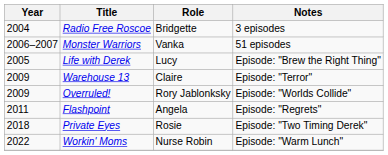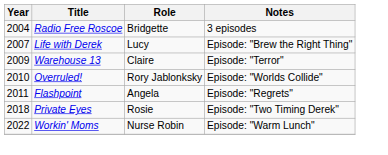 <table class="wikitable sortable">
 <tr>
 <th>Year</th>
 <th>Title</th>
 <th>Role</th>
 <th class="unsortable">Notes</th>
 </tr>
 <tr>
 <td>2004</td>
 <td><em><a href='#'>Radio Free Roscoe</a></em></td>
 <td>Bridgette</td>
 <td>3 episodes</td>
 </tr>
 <tr>
-<td>2006–2007</td>
-<td><em><a href='#'>Monster Warriors</a></em></td>
-<td>Vanka</td>
-<td>51 episodes</td>
-</tr>
-<tr>
-<td>2005</td>
+<td>2007</td>
 <td><em><a href='#'>Life with Derek</a></em></td>
 <td>Lucy</td>
 <td>Episode: "Brew the Right Thing"</td>
 </tr>
 <tr>
 <td>2009</td>
 <td><em><a href='#'>Warehouse 13</a></em></td>
 <td>Claire</td>
 <td>Episode: "Terror"</td>
 </tr>
 <tr>
-<td>2009</td>
+<td>2010</td>
 <td><em><a href='#'>Overruled!</a></em></td>
 <td>Rory Jablonksky</td>
 <td>Episode: "Worlds Collide"</td>
 </tr>
 <tr>
 <td>2011</td>
 <td><em><a href='#'>Flashpoint</a></em></td>
 <td>Angela</td>
 <td>Episode: "Regrets"</td>
 </tr>
 <tr>
 <td>2018</td>
 <td><em><a href='#'>Private Eyes</a></em></td>
 <td>Rosie</td>
 <td>Episode: "Two Timing Derek"</td>
 </tr>
 <tr>
 <td>2022</td>
 <td><em><a href='#'>Workin' Moms</a></em></td>
 <td>Nurse Robin</td>
 <td>Episode: "Warm Lunch"</td>
 </tr>
 <tr>
 </tr>
 </table>
